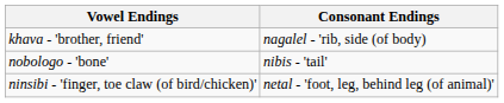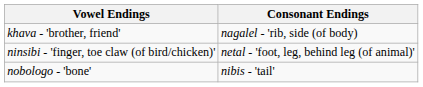 <table class="wikitable">
 <tr>
 <th>Vowel Endings</th>
 <th>Consonant Endings</th>
 </tr>
 <tr>
 <td><em>khava</em> - 'brother, friend'</td>
 <td><em>nagalel</em> - 'rib, side (of body)</td>
 </tr>
 <tr>
+<td><em>ninsibi</em> - 'finger, toe claw (of bird/chicken)'</td>
+<td><em>netal</em> - 'foot, leg, behind leg (of animal)'</td>
+</tr>
+<tr>
 <td><em>nobologo</em> - 'bone'</td>
 <td><em>nibis</em> - 'tail'</td>
 </tr>
-<tr>
-<td><em>ninsibi</em> - 'finger, toe claw (of bird/chicken)'</td>
-<td><em>netal</em> - 'foot, leg, behind leg (of animal)'</td>
-</tr>
 </table>
